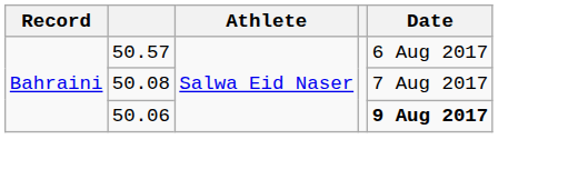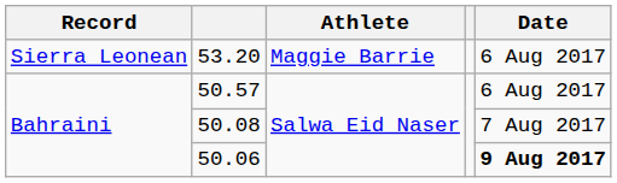 <table class="wikitable">
 <tr>
 <th>Record</th>
 <th></th>
 <th>Athlete</th>
 <th></th>
 <th>Date</th>
+</tr>
+<tr>
+<td><a href='#'>Sierra Leonean</a></td>
+<td>53.20</td>
+<td><a href='#'>Maggie Barrie</a></td>
+<td></td>
+<td align=right>6 Aug 2017</td>
 </tr>
 <tr>
 <td rowspan=3><a href='#'>Bahraini</a></td>
 <td>50.57</td>
 <td rowspan=3><a href='#'>Salwa Eid Naser</a></td>
 <td rowspan=3></td>
 <td align=right>6 Aug 2017</td>
 </tr>
 <tr>
 <td>50.08</td>
 <td align=right>7 Aug 2017</td>
 </tr>
 <tr>
 <td>50.06</td>
 <td align=right><strong>9 Aug 2017</strong></td>
 </tr>
 </table>
